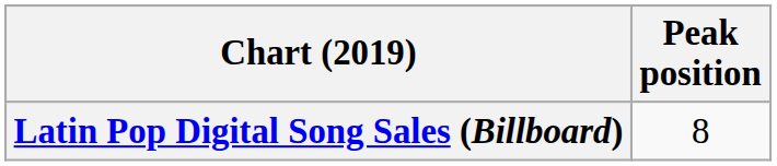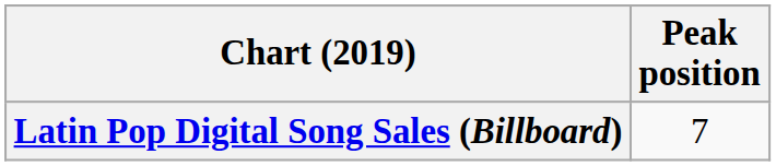 <table class="wikitable plainrowheaders" style="text-align:center;">
 <tr>
 <th>Chart (2019)</th>
 <th>Peak<br>position</th>
 </tr>
 <tr>
 <th scope="row"><a href='#'>Latin Pop Digital Song Sales</a> (<em>Billboard</em>)</th>
-<td>8</td>
+<td>7</td>
 </tr>
 </table>
